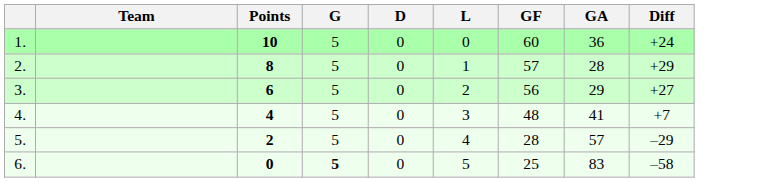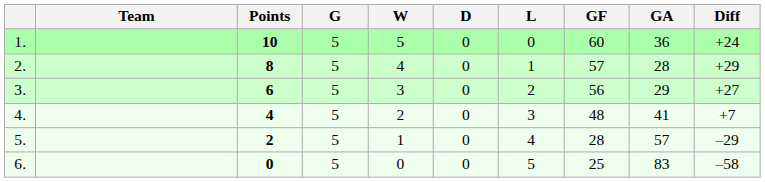 <table class=wikitable style="text-align:center">
 <tr bgcolor="#DCDCDC">
 <th width="25"></th>
 <th width="200">Team</th>
 <th width="60">Points</th>
 <th width="60">G</th>
+<th width="60">W</th>
 <th width="60">D</th>
 <th width="60">L</th>
 <th width="60">GF</th>
 <th width="60">GA</th>
 <th width="60">Diff</th>
 </tr>
 <tr bgcolor=#AAFFAA>
 <td>1.</td>
 <td align=left></td>
 <td><strong>10</strong></td>
+<td>5</td>
 <td>5</td>
 <td>0</td>
 <td>0</td>
 <td>60</td>
 <td>36</td>
 <td>+24</td>
 </tr>
 <tr bgcolor=#CCFFCC>
 <td>2.</td>
 <td align=left></td>
 <td><strong>8</strong></td>
 <td>5</td>
+<td>4</td>
 <td>0</td>
 <td>1</td>
 <td>57</td>
 <td>28</td>
 <td>+29</td>
 </tr>
 <tr bgcolor=#CCFFCC>
 <td>3.</td>
 <td align=left></td>
 <td><strong>6</strong></td>
 <td>5</td>
+<td>3</td>
 <td>0</td>
 <td>2</td>
 <td>56</td>
 <td>29</td>
 <td>+27</td>
 </tr>
 <tr bgcolor=#EEFFEE>
 <td>4.</td>
 <td align=left></td>
 <td><strong>4</strong></td>
 <td>5</td>
+<td>2</td>
 <td>0</td>
 <td>3</td>
 <td>48</td>
 <td>41</td>
 <td>+7</td>
 </tr>
 <tr bgcolor=#EEFFEE>
 <td>5.</td>
 <td align=left></td>
 <td><strong>2</strong></td>
 <td>5</td>
+<td>1</td>
 <td>0</td>
 <td>4</td>
 <td>28</td>
 <td>57</td>
 <td>–29</td>
 </tr>
 <tr bgcolor=#EEFFEE>
 <td>6.</td>
 <td align=left></td>
 <td><strong>0</strong></td>
-<td><strong>5</strong></td>
+<td>5</td>
+<td>0</td>
 <td>0</td>
 <td>5</td>
 <td>25</td>
 <td>83</td>
 <td>–58</td>
 </tr>
 </table>
